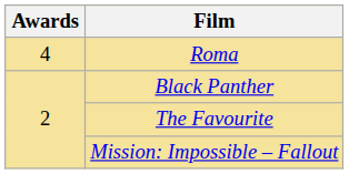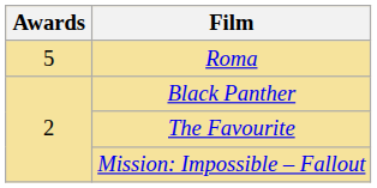 <table class="wikitable plainrowheaders" rowspan=2 style="text-align: center; background: #f6e39c">
 <tr>
 <th scope="col" width="55">Awards</th>
 <th scope="col" align="center">Film</th>
 </tr>
 <tr>
-<td>4</td>
+<td>5</td>
 <td><em><a href='#'>Roma</a></em></td>
 </tr>
 <tr>
 <td rowspan="3">2</td>
 <td><em><a href='#'>Black Panther</a></em></td>
 </tr>
 <tr>
 <td><em><a href='#'>The Favourite</a></em></td>
 </tr>
 <tr>
 <td><em><a href='#'>Mission: Impossible – Fallout</a></em></td>
 </tr>
 </table>
